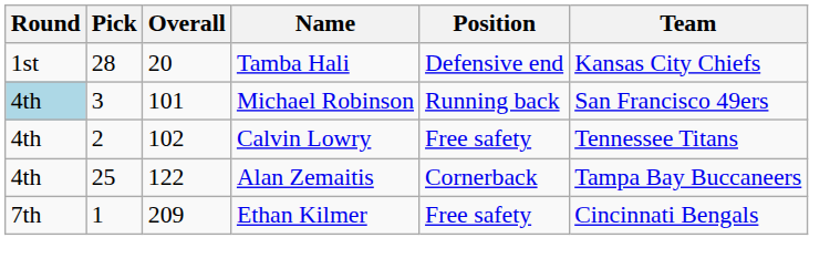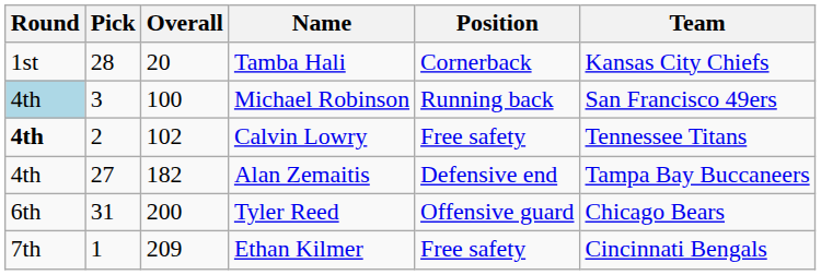 <table class="wikitable">
 <tr>
 <th>Round</th>
 <th>Pick</th>
 <th>Overall</th>
 <th>Name</th>
 <th>Position</th>
 <th>Team</th>
 </tr>
 <tr>
 <td>1st</td>
 <td>28</td>
 <td>20</td>
 <td><a href='#'>Tamba Hali</a></td>
-<td><a href='#'>Defensive end</a></td>
+<td><a href='#'>Cornerback</a></td>
 <td><a href='#'>Kansas City Chiefs</a></td>
 </tr>
 <tr>
 <td style="background: lightblue;">4th</td>
 <td>3</td>
-<td>101</td>
+<td>100</td>
 <td><a href='#'>Michael Robinson</a></td>
 <td><a href='#'>Running back</a></td>
 <td><a href='#'>San Francisco 49ers</a></td>
 </tr>
 <tr>
-<td>4th</td>
+<td><strong>4th</strong></td>
 <td>2</td>
 <td>102</td>
 <td><a href='#'>Calvin Lowry</a></td>
 <td><a href='#'>Free safety</a></td>
 <td><a href='#'>Tennessee Titans</a></td>
 </tr>
 <tr>
 <td>4th</td>
-<td>25</td>
-<td>122</td>
+<td>27</td>
+<td>182</td>
 <td><a href='#'>Alan Zemaitis</a></td>
-<td><a href='#'>Cornerback</a></td>
+<td><a href='#'>Defensive end</a></td>
 <td><a href='#'>Tampa Bay Buccaneers</a></td>
+</tr>
+<tr>
+<td>6th</td>
+<td>31</td>
+<td>200</td>
+<td><a href='#'>Tyler Reed</a></td>
+<td><a href='#'>Offensive guard</a></td>
+<td><a href='#'>Chicago Bears</a></td>
 </tr>
 <tr>
 <td>7th</td>
 <td>1</td>
 <td>209</td>
 <td><a href='#'>Ethan Kilmer</a></td>
 <td><a href='#'>Free safety</a></td>
 <td><a href='#'>Cincinnati Bengals</a></td>
 </tr>
 </table>
